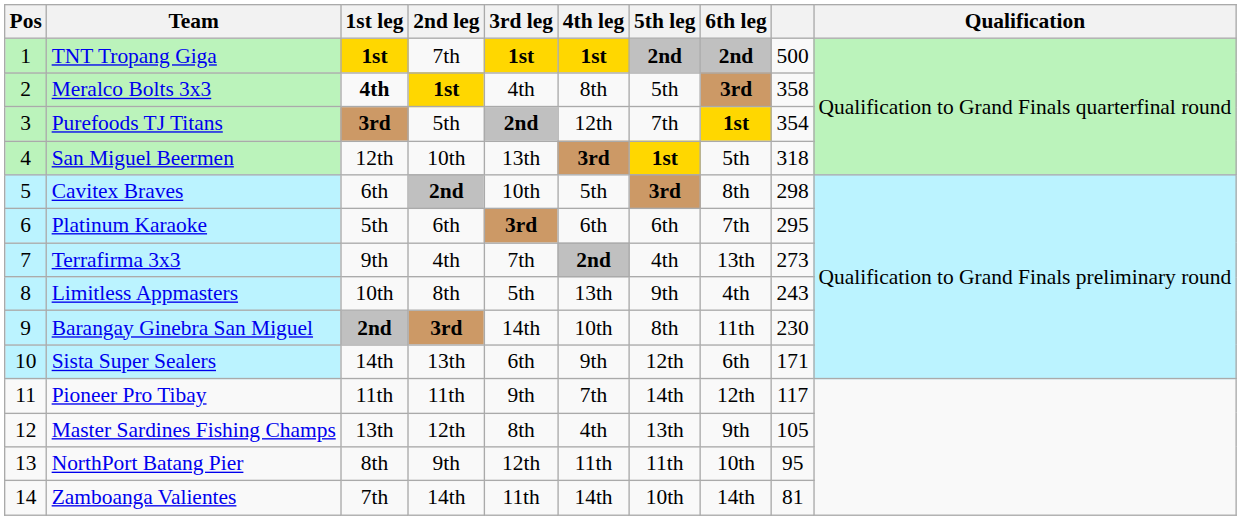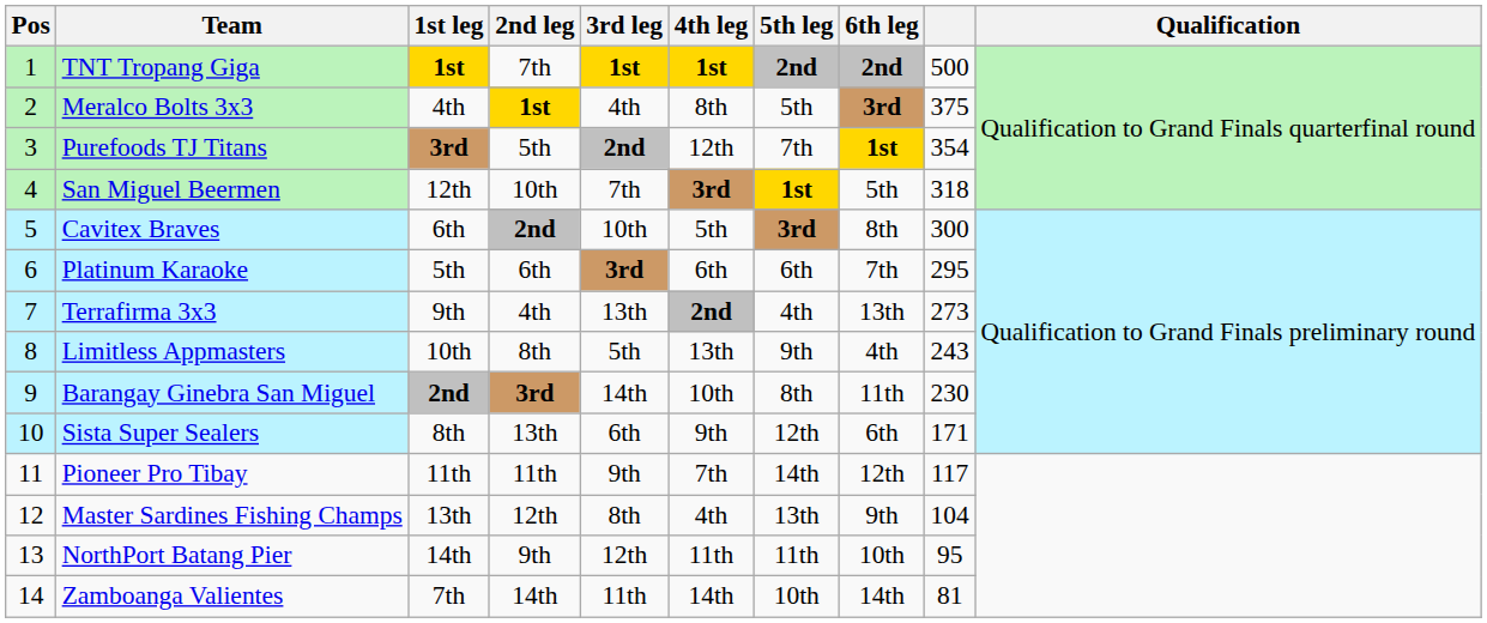 <table class="wikitable" style="text-align:center">
 <tr>
 <th>Pos</th>
 <th>Team</th>
 <th>1st leg</th>
 <th>2nd leg</th>
 <th>3rd leg</th>
 <th>4th leg</th>
 <th>5th leg</th>
 <th>6th leg</th>
 <th></th>
 <th>Qualification</th>
 </tr>
 <tr>
 <td bgcolor=#bbf3bb>1</td>
 <td bgcolor=#bbf3bb align=left><a href='#'>TNT Tropang Giga</a></td>
 <td bgcolor=gold><strong>1st</strong></td>
 <td>7th</td>
 <td bgcolor=gold><strong>1st</strong></td>
 <td bgcolor=gold><strong>1st</strong></td>
 <td bgcolor=silver><strong>2nd</strong></td>
 <td bgcolor=silver><strong>2nd</strong></td>
 <td>500</td>
 <td bgcolor=#bbf3bb rowspan=4>Qualification to Grand Finals quarterfinal round</td>
 </tr>
 <tr>
 <td bgcolor=#bbf3bb>2</td>
 <td bgcolor=#bbf3bb align=left><a href='#'>Meralco Bolts 3x3</a></td>
-<td><strong>4th</strong></td>
+<td>4th</td>
 <td bgcolor=gold><strong>1st</strong></td>
 <td>4th</td>
 <td>8th</td>
 <td>5th</td>
 <td bgcolor=#cc9966><strong>3rd</strong></td>
-<td>358</td>
+<td>375</td>
 </tr>
 <tr>
 <td bgcolor=#bbf3bb>3</td>
 <td bgcolor=#bbf3bb align=left><a href='#'>Purefoods TJ Titans</a></td>
 <td bgcolor=#cc9966><strong>3rd</strong></td>
 <td>5th</td>
 <td bgcolor=silver><strong>2nd</strong></td>
 <td>12th</td>
 <td>7th</td>
 <td bgcolor=gold><strong>1st</strong></td>
 <td>354</td>
 </tr>
 <tr>
 <td bgcolor=#bbf3bb>4</td>
 <td bgcolor=#bbf3bb align=left><a href='#'>San Miguel Beermen</a></td>
 <td>12th</td>
 <td>10th</td>
-<td>13th</td>
+<td>7th</td>
 <td bgcolor=#cc9966><strong>3rd</strong></td>
 <td bgcolor=gold><strong>1st</strong></td>
 <td>5th</td>
 <td>318</td>
 </tr>
 <tr>
 <td bgcolor=#bbf3ff>5</td>
 <td bgcolor=#bbf3ff align=left><a href='#'>Cavitex Braves</a></td>
 <td>6th</td>
 <td bgcolor=silver><strong>2nd</strong></td>
 <td>10th</td>
 <td>5th</td>
 <td bgcolor=#cc9966><strong>3rd</strong></td>
 <td>8th</td>
-<td>298</td>
+<td>300</td>
 <td bgcolor=#bbf3ff rowspan=6>Qualification to Grand Finals preliminary round</td>
 </tr>
 <tr>
 <td bgcolor=#bbf3ff>6</td>
 <td bgcolor=#bbf3ff align=left><a href='#'>Platinum Karaoke</a></td>
 <td>5th</td>
 <td>6th</td>
 <td bgcolor=#cc9966><strong>3rd</strong></td>
 <td>6th</td>
 <td>6th</td>
 <td>7th</td>
 <td>295</td>
 </tr>
 <tr>
 <td bgcolor=#bbf3ff>7</td>
 <td bgcolor=#bbf3ff align=left><a href='#'>Terrafirma 3x3</a></td>
 <td>9th</td>
 <td>4th</td>
-<td>7th</td>
+<td>13th</td>
 <td bgcolor=silver><strong>2nd</strong></td>
 <td>4th</td>
 <td>13th</td>
 <td>273</td>
 </tr>
 <tr>
 <td bgcolor=#bbf3ff>8</td>
 <td bgcolor=#bbf3ff align=left><a href='#'>Limitless Appmasters</a></td>
 <td>10th</td>
 <td>8th</td>
 <td>5th</td>
 <td>13th</td>
 <td>9th</td>
 <td>4th</td>
 <td>243</td>
 </tr>
 <tr>
 <td bgcolor=#bbf3ff>9</td>
 <td bgcolor=#bbf3ff align=left><a href='#'>Barangay Ginebra San Miguel</a></td>
 <td bgcolor=silver><strong>2nd</strong></td>
 <td bgcolor=#cc9966><strong>3rd</strong></td>
 <td>14th</td>
 <td>10th</td>
 <td>8th</td>
 <td>11th</td>
 <td>230</td>
 </tr>
 <tr>
 <td bgcolor=#bbf3ff>10</td>
 <td bgcolor=#bbf3ff align=left><a href='#'>Sista Super Sealers</a></td>
-<td>14th</td>
+<td>8th</td>
 <td>13th</td>
 <td>6th</td>
 <td>9th</td>
 <td>12th</td>
 <td>6th</td>
 <td>171</td>
 </tr>
 <tr>
 <td>11</td>
 <td align=left><a href='#'>Pioneer Pro Tibay</a></td>
 <td>11th</td>
 <td>11th</td>
 <td>9th</td>
 <td>7th</td>
 <td>14th</td>
 <td>12th</td>
 <td>117</td>
 </tr>
 <tr>
 <td>12</td>
 <td align=left><a href='#'>Master Sardines Fishing Champs</a></td>
 <td>13th</td>
 <td>12th</td>
 <td>8th</td>
 <td>4th</td>
 <td>13th</td>
 <td>9th</td>
-<td>105</td>
+<td>104</td>
 </tr>
 <tr>
 <td>13</td>
 <td align=left><a href='#'>NorthPort Batang Pier</a></td>
-<td>8th</td>
+<td>14th</td>
 <td>9th</td>
 <td>12th</td>
 <td>11th</td>
 <td>11th</td>
 <td>10th</td>
 <td>95</td>
 </tr>
 <tr>
 <td>14</td>
 <td align=left><a href='#'>Zamboanga Valientes</a></td>
 <td>7th</td>
 <td>14th</td>
 <td>11th</td>
 <td>14th</td>
 <td>10th</td>
 <td>14th</td>
 <td>81</td>
 </tr>
 </table>
